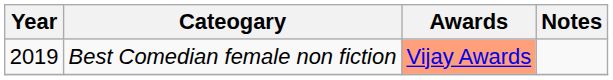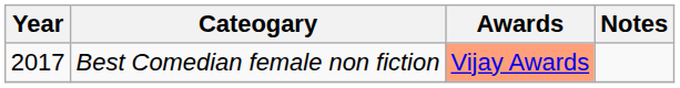 <table class="wikitable sortable">
 <tr>
 <th>Year</th>
 <th>Cateogary</th>
 <th>Awards</th>
 <th>Notes</th>
 </tr>
 <tr>
-<td>2019</td>
+<td>2017</td>
 <td><em>Best Comedian female non fiction</em></td>
 <td style="background: lightsalmon;"><a href='#'>Vijay Awards</a></td>
 <td></td>
 </tr>
 <tr>
 </tr>
 </table>
